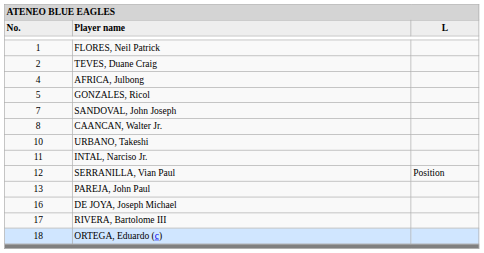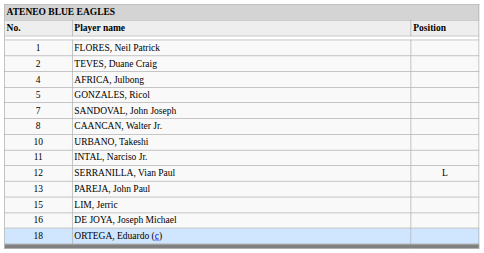 <table class="wikitable collapsible collapsed" style="font-size:90%;width:50em;">
 <tr>
 <th style="background:#D4D4D4; text-align:left;" colspan=3> ATENEO BLUE EAGLES</th>
 </tr>
 <tr style="background:#EEEEEE; font-weight:bold;">
 <td width=10%>No.</td>
 <td width=50%>Player name</td>
-<td style="text-align:center">L</td>
+<td width=10%>Position</td>
 </tr>
 <tr style="background:#FFFFFF;">
 <td colspan=3 style="text-align:center"></td>
 </tr>
 <tr>
 <td style="text-align:center">1</td>
 <td>FLORES, Neil Patrick</td>
 <td style="text-align:center"></td>
 </tr>
 <tr>
 <td style="text-align:center">2</td>
 <td>TEVES, Duane Craig</td>
 <td style="text-align:center"></td>
 </tr>
 <tr>
 <td style="text-align:center">4</td>
 <td>AFRICA, Julbong</td>
 <td style="text-align:center"></td>
 </tr>
 <tr>
 <td style="text-align:center">5</td>
 <td>GONZALES, Ricol</td>
 <td style="text-align:center"></td>
 </tr>
 <tr>
 <td style="text-align:center">7</td>
 <td>SANDOVAL, John Joseph</td>
 <td style="text-align:center"></td>
 </tr>
 <tr>
 <td style="text-align:center">8</td>
 <td>CAANCAN, Walter Jr.</td>
 <td style="text-align:center"></td>
 </tr>
 <tr>
 <td style="text-align:center">10</td>
 <td>URBANO, Takeshi</td>
 <td style="text-align:center"></td>
 </tr>
 <tr>
 <td style="text-align:center">11</td>
 <td>INTAL, Narciso Jr.</td>
 <td style="text-align:center"></td>
 </tr>
 <tr>
 <td style="text-align:center">12</td>
 <td>SERRANILLA, Vian Paul</td>
-<td width=10%>Position</td>
+<td style="text-align:center">L</td>
 </tr>
 <tr>
 <td style="text-align:center">13</td>
 <td>PAREJA, John Paul</td>
 <td style="text-align:center"></td>
 </tr>
 <tr>
-<td style="text-align:center">16</td>
-<td>DE JOYA, Joseph Michael</td>
+<td style="text-align:center">15</td>
+<td>LIM, Jerric</td>
 <td style="text-align:center"></td>
 </tr>
 <tr>
-<td style="text-align:center">17</td>
-<td>RIVERA, Bartolome III</td>
+<td style="text-align:center">16</td>
+<td>DE JOYA, Joseph Michael</td>
 <td style="text-align:center"></td>
 </tr>
 <tr style="background:#D0E6FF">
 <td style="text-align:center">18</td>
 <td>ORTEGA, Eduardo (<a href='#'>c</a>)</td>
 <td style="text-align:center"></td>
 </tr>
 <tr>
 <th style="background:gray; text-align:center" colspan=3></th>
 </tr>
 <tr>
 </tr>
 </table>
